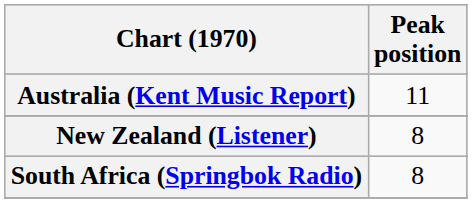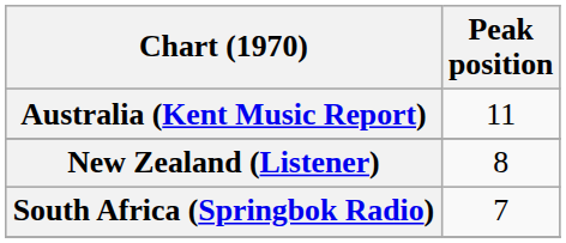 <table class="wikitable sortable plainrowheaders" style="text-align:center">
 <tr>
 <th>Chart (1970)</th>
 <th>Peak<br>position</th>
 </tr>
 <tr>
 <th scope="row">Australia (<a href='#'>Kent Music Report</a>)</th>
 <td>11</td>
 </tr>
 <tr>
 </tr>
 <tr>
 </tr>
 <tr>
 </tr>
 <tr>
 </tr>
 <tr>
 </tr>
 <tr>
 </tr>
 <tr>
 <th scope="row">New Zealand (<a href='#'>Listener</a>)</th>
 <td>8</td>
 </tr>
 <tr>
 <th scope="row">South Africa (<a href='#'>Springbok Radio</a>)</th>
-<td>8</td>
+<td>7</td>
 </tr>
 <tr>
 </tr>
 <tr>
 </tr>
 </table>
